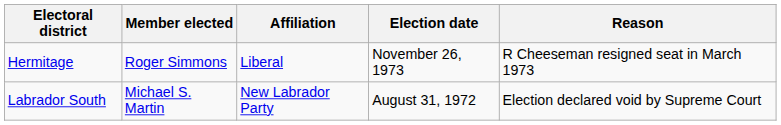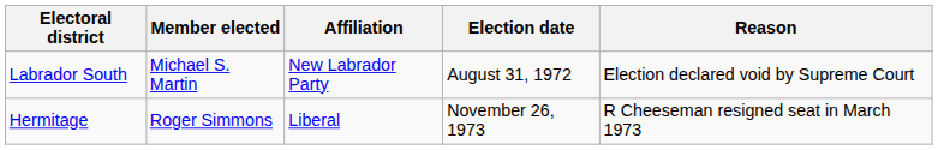 <table class="wikitable sortable">
 <tr>
 <th>Electoral district</th>
 <th>Member elected</th>
 <th>Affiliation</th>
 <th>Election date</th>
 <th>Reason</th>
 </tr>
 <tr>
+<td><a href='#'>Labrador South</a></td>
+<td><a href='#'>Michael S. Martin</a></td>
+<td><a href='#'>New Labrador Party</a></td>
+<td>August 31, 1972</td>
+<td>Election declared void by Supreme Court</td>
+</tr>
+<tr>
 <td><a href='#'>Hermitage</a></td>
 <td><a href='#'>Roger Simmons</a></td>
 <td><a href='#'>Liberal</a></td>
 <td>November 26, 1973</td>
 <td>R Cheeseman resigned seat in March 1973</td>
 </tr>
-<tr>
-<td><a href='#'>Labrador South</a></td>
-<td><a href='#'>Michael S. Martin</a></td>
-<td><a href='#'>New Labrador Party</a></td>
-<td>August 31, 1972</td>
-<td>Election declared void by Supreme Court</td>
-</tr>
 </table>
